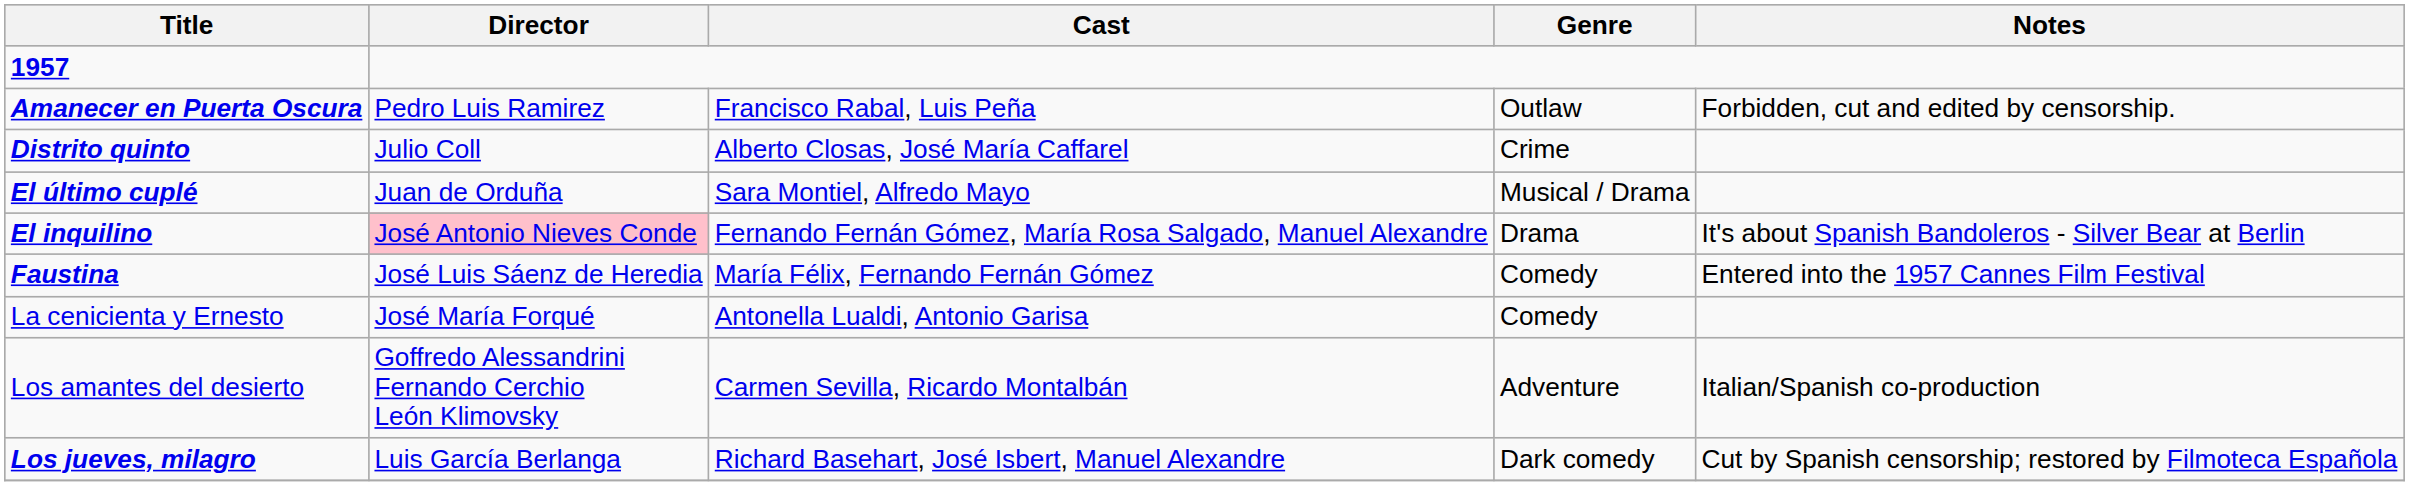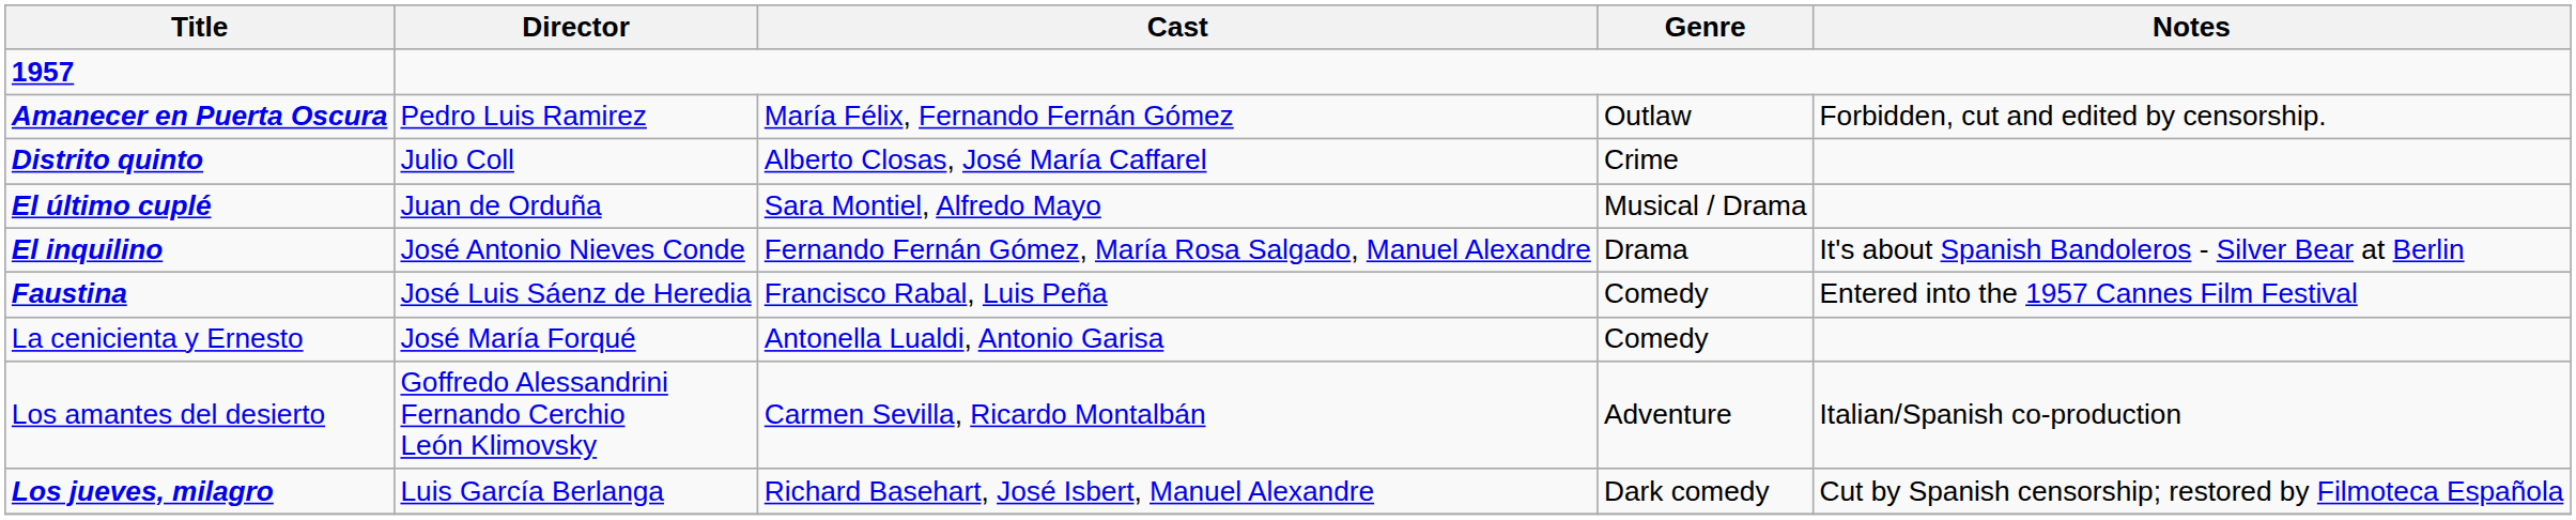 <table class="wikitable">
 <tr>
 <th>Title</th>
 <th>Director</th>
 <th>Cast</th>
 <th>Genre</th>
 <th>Notes</th>
 </tr>
 <tr>
 <td><strong><a href='#'>1957</a></strong></td>
 </tr>
 <tr>
 <td><strong><em><a href='#'>Amanecer en Puerta Oscura</a></em></strong></td>
 <td><a href='#'>Pedro Luis Ramirez</a></td>
-<td><a href='#'>Francisco Rabal</a>, <a href='#'>Luis Peña</a></td>
+<td><a href='#'>María Félix</a>, <a href='#'>Fernando Fernán Gómez</a></td>
 <td>Outlaw</td>
 <td>Forbidden, cut and edited by censorship.</td>
 </tr>
 <tr>
 <td><strong><em><a href='#'>Distrito quinto</a></em></strong></td>
 <td><a href='#'>Julio Coll</a></td>
 <td><a href='#'>Alberto Closas</a>, <a href='#'>José María Caffarel</a></td>
 <td>Crime</td>
 <td></td>
 </tr>
 <tr>
 <td><strong><em><a href='#'>El último cuplé</a></em></strong></td>
 <td><a href='#'>Juan de Orduña</a></td>
 <td><a href='#'>Sara Montiel</a>, <a href='#'>Alfredo Mayo</a></td>
 <td>Musical / Drama</td>
 <td></td>
 </tr>
 <tr>
 <td><strong><em><a href='#'>El inquilino</a></em></strong></td>
-<td style="background: pink;"><a href='#'>José Antonio Nieves Conde</a></td>
+<td><a href='#'>José Antonio Nieves Conde</a></td>
 <td><a href='#'>Fernando Fernán Gómez</a>, <a href='#'>María Rosa Salgado</a>, <a href='#'>Manuel Alexandre</a></td>
 <td>Drama</td>
 <td>It's about <a href='#'>Spanish Bandoleros</a> - <a href='#'>Silver Bear</a> at <a href='#'>Berlin</a></td>
 </tr>
 <tr>
 <td><strong><em><a href='#'>Faustina</a></em></strong></td>
 <td><a href='#'>José Luis Sáenz de Heredia</a></td>
-<td><a href='#'>María Félix</a>, <a href='#'>Fernando Fernán Gómez</a></td>
+<td><a href='#'>Francisco Rabal</a>, <a href='#'>Luis Peña</a></td>
 <td>Comedy</td>
 <td>Entered into the <a href='#'>1957 Cannes Film Festival</a></td>
 </tr>
 <tr>
 <td><a href='#'>La cenicienta y Ernesto</a></td>
 <td><a href='#'>José María Forqué</a></td>
 <td><a href='#'>Antonella Lualdi</a>, <a href='#'>Antonio Garisa</a></td>
 <td>Comedy</td>
 <td></td>
 </tr>
 <tr>
 <td><a href='#'>Los amantes del desierto</a></td>
 <td><a href='#'>Goffredo Alessandrini</a><br><a href='#'>Fernando Cerchio</a><br><a href='#'>León Klimovsky</a></td>
 <td><a href='#'>Carmen Sevilla</a>, <a href='#'>Ricardo Montalbán</a></td>
 <td>Adventure</td>
 <td>Italian/Spanish co-production</td>
 </tr>
 <tr>
 <td><strong><em><a href='#'>Los jueves, milagro</a></em></strong></td>
 <td><a href='#'>Luis García Berlanga</a></td>
 <td><a href='#'>Richard Basehart</a>, <a href='#'>José Isbert</a>, <a href='#'>Manuel Alexandre</a></td>
 <td>Dark comedy</td>
 <td>Cut by Spanish censorship; restored by <a href='#'>Filmoteca Española</a></td>
 </tr>
 <tr>
 </tr>
 </table>
